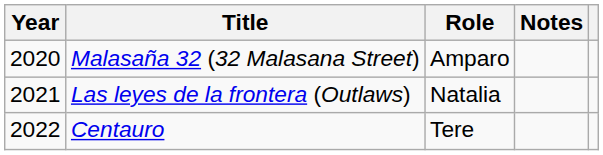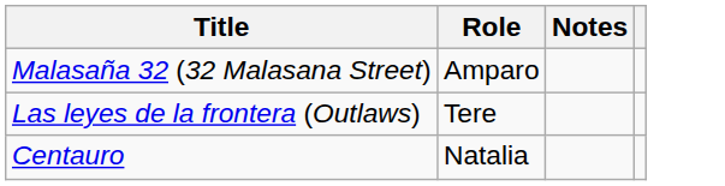 <table class="wikitable sortable">
 <tr>
-<th>Year</th>
 <th>Title</th>
 <th>Role</th>
 <th class="unsortable">Notes</th>
 <th></th>
 </tr>
 <tr>
-<td align = "center">2020</td>
 <td><em><a href='#'>Malasaña 32</a></em> (<em>32 Malasana Street</em>)</td>
 <td>Amparo</td>
 <td></td>
 <td align = "center"></td>
 </tr>
 <tr>
-<td align = "center">2021</td>
 <td><em><a href='#'>Las leyes de la frontera</a></em> (<em>Outlaws</em>)</td>
+<td>Tere</td>
+<td></td>
+<td align = "center"></td>
+</tr>
+<tr>
+<td><em><a href='#'>Centauro</a></em></td>
 <td>Natalia</td>
 <td></td>
 <td align = "center"></td>
 </tr>
-<tr>
-<td align = "center">2022</td>
-<td><em><a href='#'>Centauro</a></em></td>
-<td>Tere</td>
-<td></td>
-<td align = "center"></td>
-</tr>
 </table>
